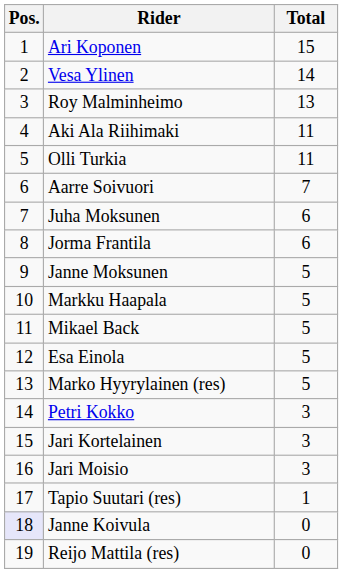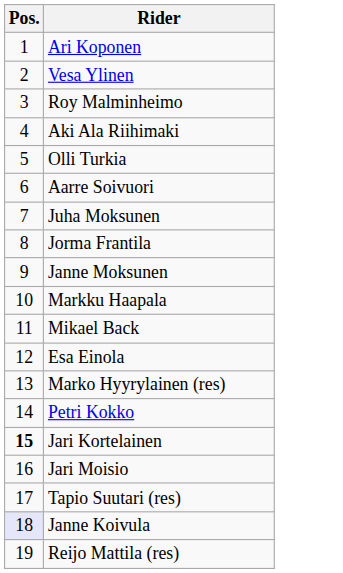 <table class=wikitable>
 <tr>
 <th width=25px>Pos.</th>
 <th width=200px>Rider</th>
-<th width=50px>Total</th>
 </tr>
 <tr align=center >
 <td>1</td>
 <td align=left><a href='#'>Ari Koponen</a></td>
-<td>15</td>
 </tr>
 <tr align=center>
 <td>2</td>
 <td align=left><a href='#'>Vesa Ylinen</a></td>
-<td>14</td>
 </tr>
 <tr align=center>
 <td>3</td>
 <td align=left>Roy Malminheimo</td>
-<td>13</td>
 </tr>
 <tr align=center>
 <td>4</td>
 <td align=left>Aki Ala Riihimaki</td>
-<td>11</td>
 </tr>
 <tr align=center>
 <td>5</td>
 <td align=left>Olli Turkia</td>
-<td>11</td>
 </tr>
 <tr align=center>
 <td>6</td>
 <td align=left>Aarre Soivuori</td>
-<td>7</td>
 </tr>
 <tr align=center>
 <td>7</td>
 <td align=left>Juha Moksunen</td>
-<td>6</td>
 </tr>
 <tr align=center>
 <td>8</td>
 <td align=left>Jorma Frantila</td>
-<td>6</td>
 </tr>
 <tr align=center>
 <td>9</td>
 <td align=left>Janne Moksunen</td>
-<td>5</td>
 </tr>
 <tr align=center>
 <td>10</td>
 <td align=left>Markku Haapala</td>
-<td>5</td>
 </tr>
 <tr align=center>
 <td>11</td>
 <td align=left>Mikael Back</td>
-<td>5</td>
 </tr>
 <tr align=center>
 <td>12</td>
 <td align=left>Esa Einola</td>
-<td>5</td>
 </tr>
 <tr align=center>
 <td>13</td>
 <td align=left>Marko Hyyrylainen (res)</td>
-<td>5</td>
 </tr>
 <tr align=center>
 <td>14</td>
 <td align=left><a href='#'>Petri Kokko</a></td>
-<td>3</td>
 </tr>
 <tr align=center>
-<td>15</td>
+<td><strong>15</strong></td>
 <td align=left>Jari Kortelainen</td>
-<td>3</td>
 </tr>
 <tr align=center>
 <td>16</td>
 <td align=left>Jari Moisio</td>
-<td>3</td>
 </tr>
 <tr align=center>
 <td>17</td>
 <td align=left>Tapio Suutari (res)</td>
-<td>1</td>
 </tr>
 <tr align=center>
 <td style="background: lavender;">18</td>
 <td align=left>Janne Koivula</td>
-<td>0</td>
 </tr>
 <tr align=center>
 <td>19</td>
 <td align=left>Reijo Mattila (res)</td>
-<td>0</td>
 </tr>
 </table>
